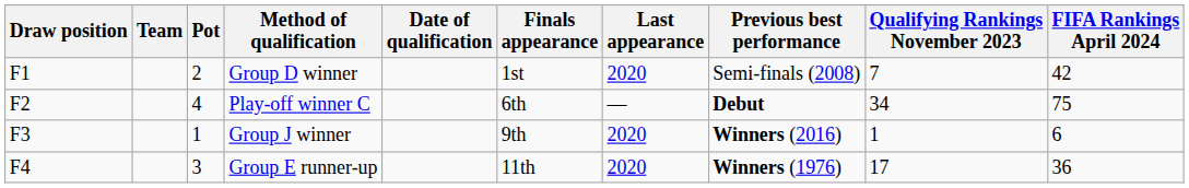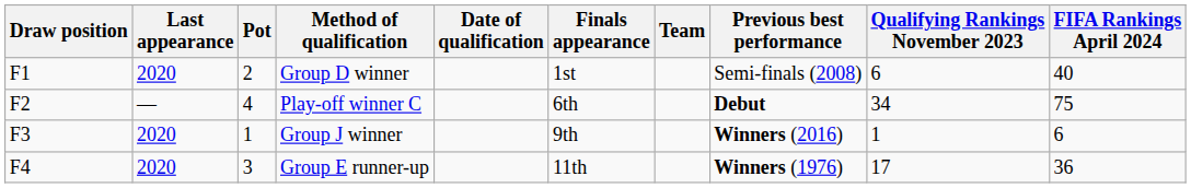 <table class="wikitable sortable">
 <tr>
 <th>Draw position</th>
-<th>Team</th>
+<th>Last<br>appearance</th>
 <th>Pot</th>
 <th>Method of<br>qualification</th>
 <th>Date of<br>qualification</th>
 <th data-sort-type="number">Finals<br>appearance</th>
-<th>Last<br>appearance</th>
+<th>Team</th>
 <th>Previous best<br>performance</th>
 <th><a href='#'>Qualifying Rankings</a><br>November 2023</th>
 <th><a href='#'>FIFA Rankings</a><br>April 2024</th>
 </tr>
 <tr>
 <td>F1</td>
-<td style=white-space:nowrap></td>
+<td><a href='#'>2020</a></td>
 <td>2</td>
 <td><a href='#'>Group D</a> winner</td>
 <td></td>
 <td>1st</td>
-<td><a href='#'>2020</a></td>
+<td style=white-space:nowrap></td>
 <td data-sort-value="3">Semi-finals (<a href='#'>2008</a>)</td>
-<td>7</td>
-<td>42</td>
+<td>6</td>
+<td>40</td>
 </tr>
 <tr>
 <td>F2</td>
-<td style=white-space:nowrap></td>
+<td>—</td>
 <td>4</td>
 <td><a href='#'>Play-off winner C</a></td>
 <td></td>
 <td>6th</td>
-<td>—</td>
+<td style=white-space:nowrap></td>
 <td data-sort-value="99"><strong>Debut</strong></td>
 <td>34</td>
 <td>75</td>
 </tr>
 <tr>
 <td>F3</td>
-<td style=white-space:nowrap></td>
+<td><a href='#'>2020</a></td>
 <td>1</td>
 <td><a href='#'>Group J</a> winner</td>
 <td></td>
 <td>9th</td>
-<td><a href='#'>2020</a></td>
+<td style=white-space:nowrap></td>
 <td data-sort-value="1"><strong>Winners</strong> (<a href='#'>2016</a>)</td>
 <td>1</td>
 <td>6</td>
 </tr>
 <tr>
 <td>F4</td>
-<td style=white-space:nowrap></td>
+<td><a href='#'>2020</a></td>
 <td>3</td>
 <td><a href='#'>Group E</a> runner-up</td>
 <td></td>
 <td>11th</td>
-<td><a href='#'>2020</a></td>
+<td style=white-space:nowrap></td>
 <td data-sort-value="1"><strong>Winners</strong> (<a href='#'>1976</a>)</td>
 <td>17</td>
 <td>36</td>
 </tr>
 </table>
